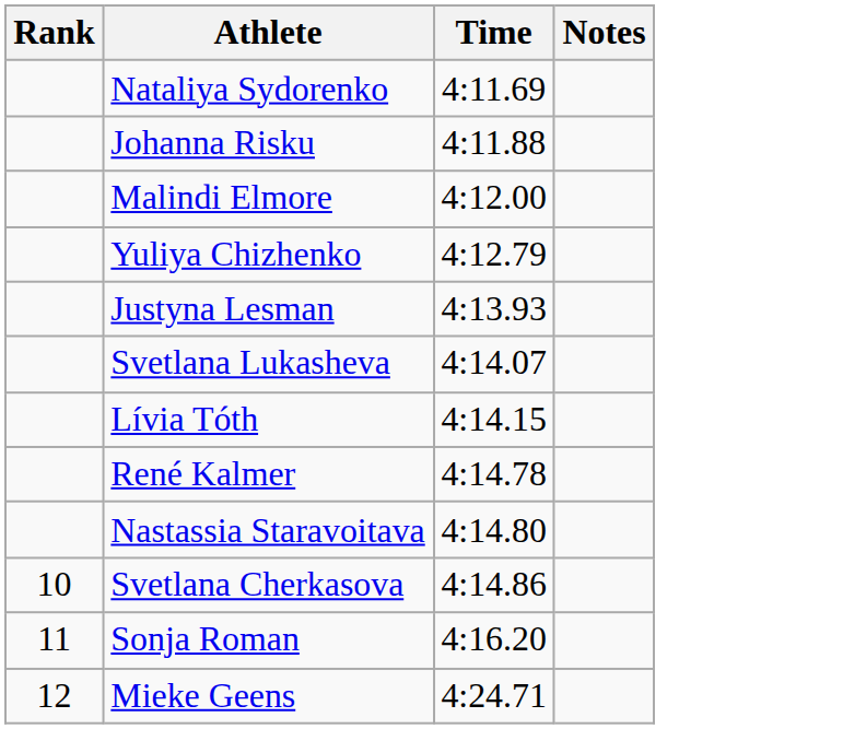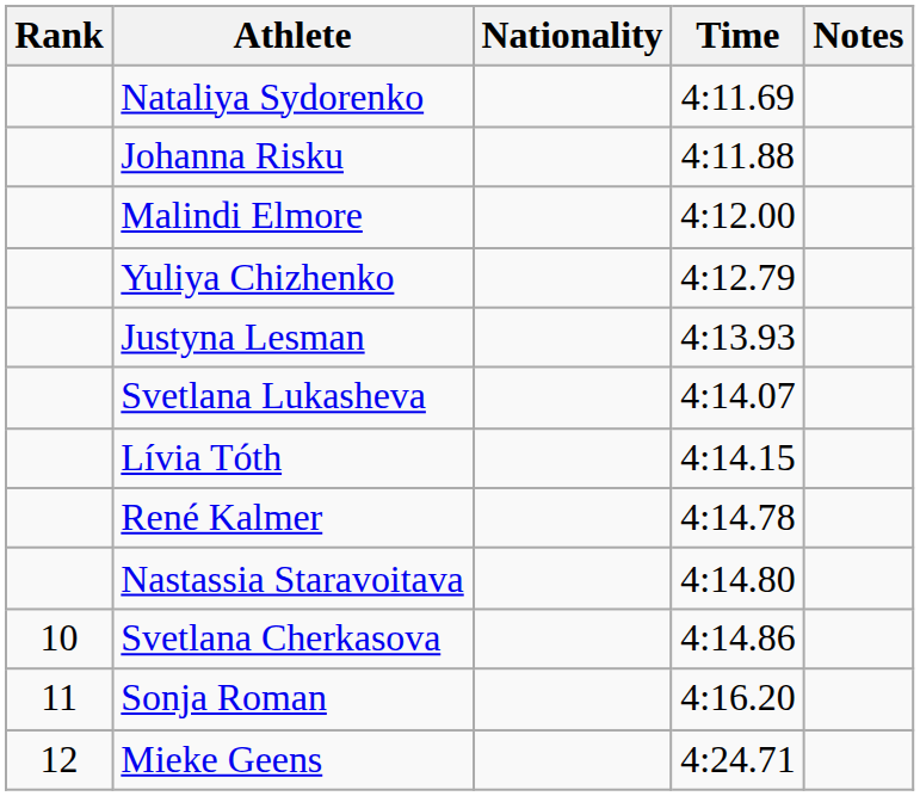 <table class="wikitable sortable" style="text-align:center">
 <tr>
 <th>Rank</th>
 <th>Athlete</th>
+<th>Nationality</th>
 <th>Time</th>
 <th>Notes</th>
 </tr>
 <tr>
 <td></td>
 <td align=left><a href='#'>Nataliya Sydorenko</a></td>
+<td align=left></td>
 <td>4:11.69</td>
 <td></td>
 </tr>
 <tr>
 <td></td>
 <td align=left><a href='#'>Johanna Risku</a></td>
+<td align=left></td>
 <td>4:11.88</td>
 <td></td>
 </tr>
 <tr>
 <td></td>
 <td align=left><a href='#'>Malindi Elmore</a></td>
+<td align=left></td>
 <td>4:12.00</td>
 <td></td>
 </tr>
 <tr>
 <td></td>
 <td align=left><a href='#'>Yuliya Chizhenko</a></td>
+<td align=left></td>
 <td>4:12.79</td>
 <td></td>
 </tr>
 <tr>
 <td></td>
 <td align=left><a href='#'>Justyna Lesman</a></td>
+<td align=left></td>
 <td>4:13.93</td>
 <td></td>
 </tr>
 <tr>
 <td></td>
 <td align=left><a href='#'>Svetlana Lukasheva</a></td>
+<td align=left></td>
 <td>4:14.07</td>
 <td></td>
 </tr>
 <tr>
 <td></td>
 <td align=left><a href='#'>Lívia Tóth</a></td>
+<td align=left></td>
 <td>4:14.15</td>
 <td></td>
 </tr>
 <tr>
 <td></td>
 <td align=left><a href='#'>René Kalmer</a></td>
+<td align=left></td>
 <td>4:14.78</td>
 <td></td>
 </tr>
 <tr>
 <td></td>
 <td align=left><a href='#'>Nastassia Staravoitava</a></td>
+<td align=left></td>
 <td>4:14.80</td>
 <td></td>
 </tr>
 <tr>
 <td>10</td>
 <td align=left><a href='#'>Svetlana Cherkasova</a></td>
+<td align=left></td>
 <td>4:14.86</td>
 <td></td>
 </tr>
 <tr>
 <td>11</td>
 <td align=left><a href='#'>Sonja Roman</a></td>
+<td align=left></td>
 <td>4:16.20</td>
 <td></td>
 </tr>
 <tr>
 <td>12</td>
 <td align=left><a href='#'>Mieke Geens</a></td>
+<td align=left></td>
 <td>4:24.71</td>
 <td></td>
 </tr>
 </table>
